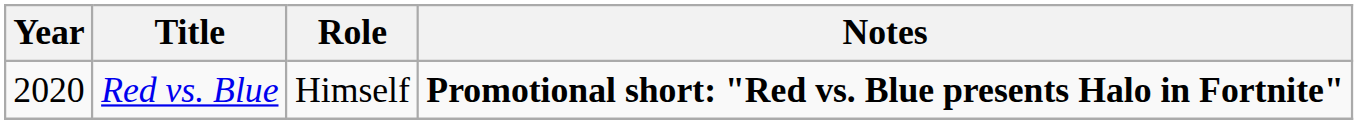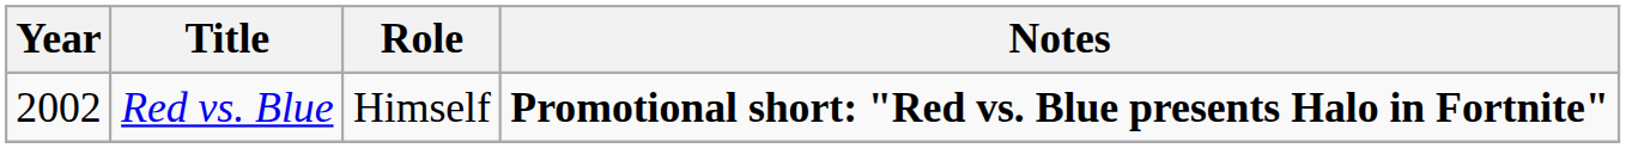 <table class="wikitable sortable plainrowheaders">
 <tr>
 <th scope="col">Year</th>
 <th scope="col">Title</th>
 <th scope="col">Role</th>
 <th scope="col" class="unsortable">Notes</th>
 </tr>
 <tr>
-<td>2020</td>
+<td>2002</td>
 <td><em><a href='#'>Red vs. Blue</a></em></td>
 <td>Himself</td>
 <td><strong>Promotional short: "Red vs. Blue presents Halo in Fortnite"</strong></td>
 </tr>
 <tr>
 </tr>
 </table>
